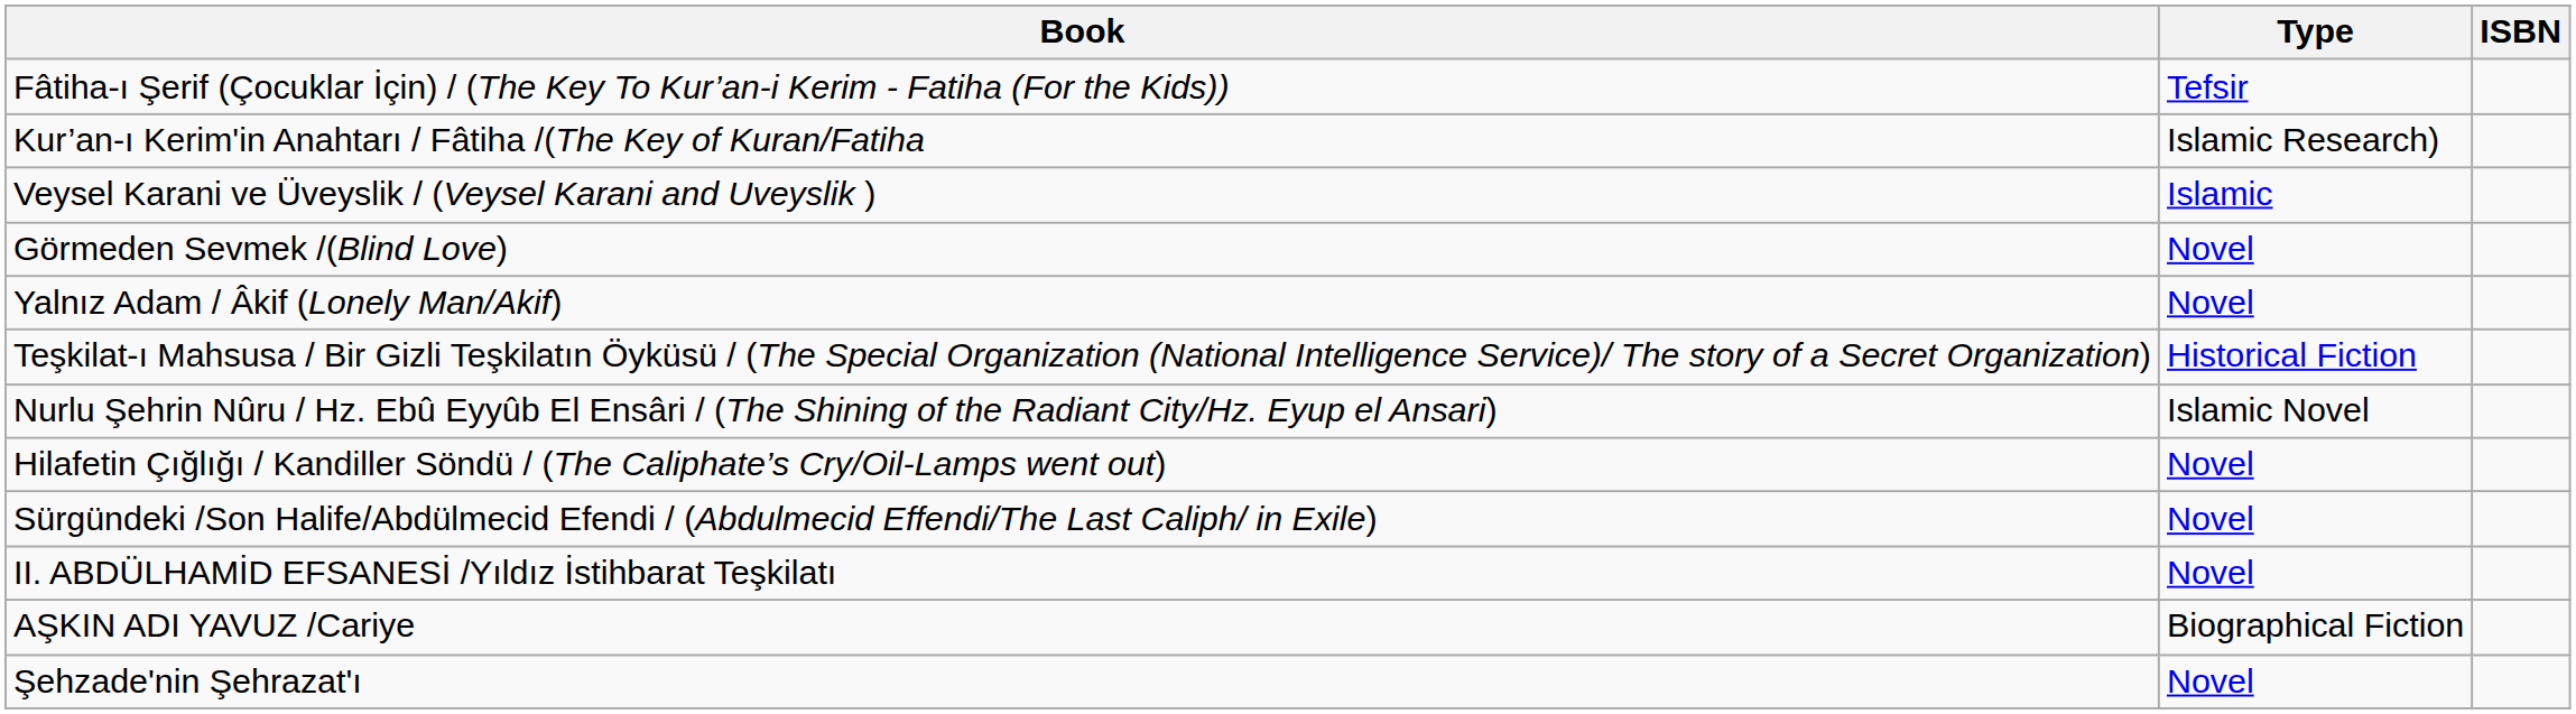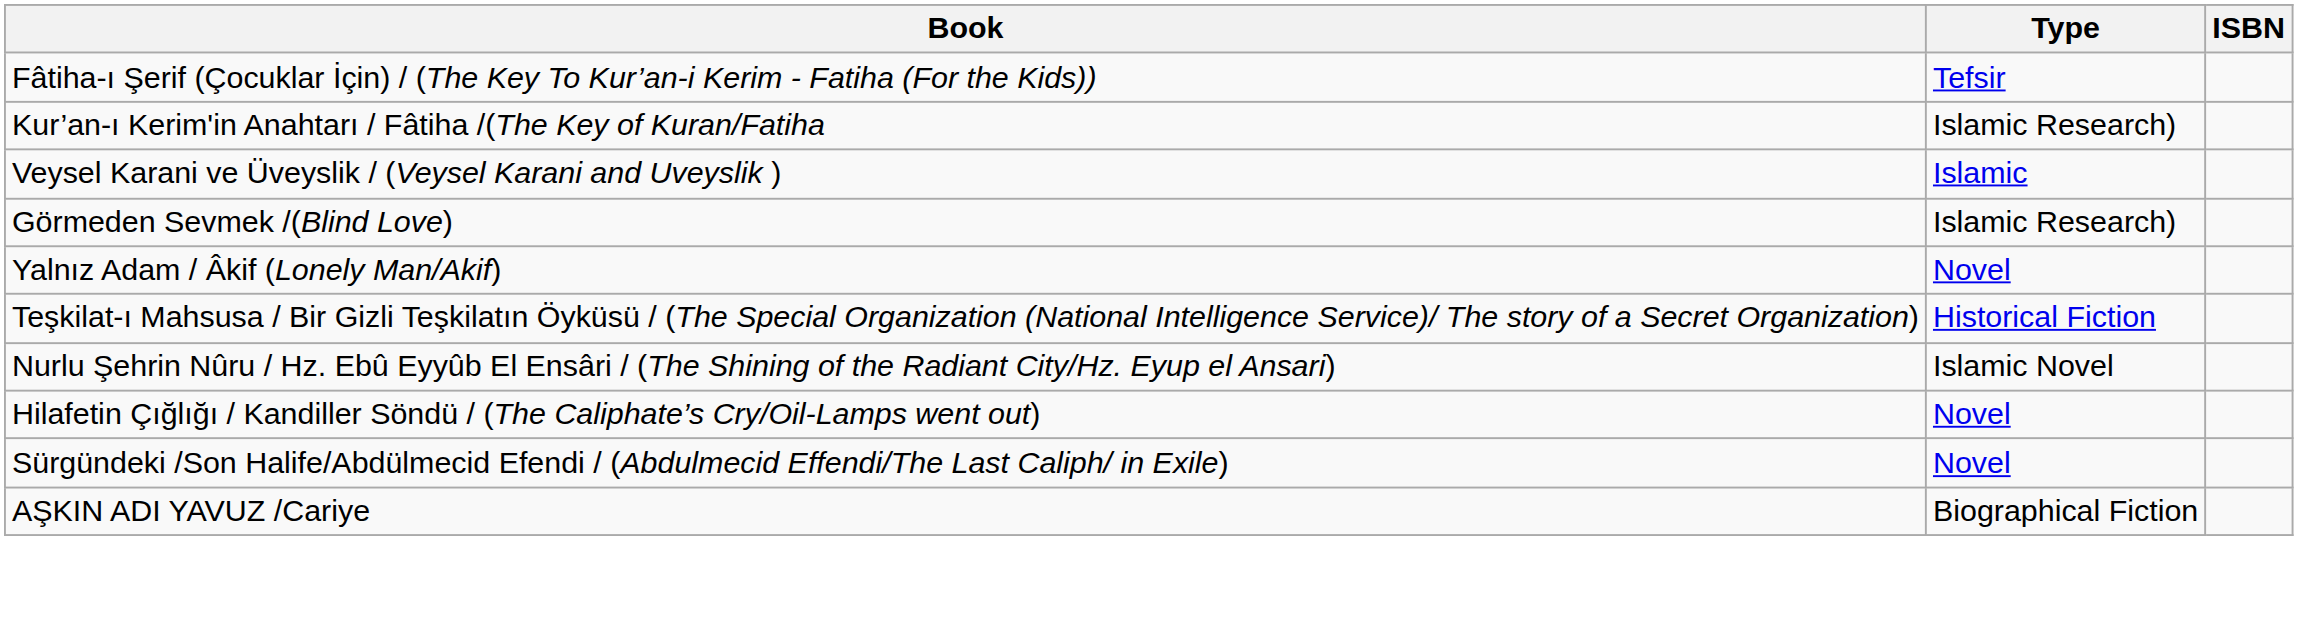 <table class="wikitable">
 <tr>
 <th>Book</th>
 <th>Type</th>
 <th>ISBN</th>
 </tr>
 <tr>
 <td>Fâtiha-ı Şerif (Çocuklar İçin) / (<em>The Key To Kur’an-i Kerim - Fatiha (For the Kids))</em></td>
 <td><a href='#'>Tefsir</a></td>
 <td></td>
 </tr>
 <tr>
 <td>Kur’an-ı Kerim'in Anahtarı / Fâtiha /(<em>The Key of Kuran/Fatiha</em></td>
 <td>Islamic Research)</td>
 <td></td>
 </tr>
 <tr>
 <td>Veysel Karani ve Üveyslik  / (<em>Veysel Karani and Uveyslik </em>)</td>
 <td><a href='#'>Islamic</a></td>
 <td></td>
 </tr>
 <tr>
 <td>Görmeden Sevmek /(<em>Blind Love</em>)</td>
-<td><a href='#'>Novel</a></td>
+<td>Islamic Research)</td>
 <td></td>
 </tr>
 <tr>
 <td>Yalnız Adam / Âkif (<em>Lonely Man/Akif</em>)</td>
 <td><a href='#'>Novel</a></td>
 <td></td>
 </tr>
 <tr>
 <td>Teşkilat-ı Mahsusa / Bir Gizli Teşkilatın Öyküsü / (<em>The Special Organization (National Intelligence Service)/ The story of a Secret Organization</em>)</td>
 <td><a href='#'>Historical Fiction</a></td>
 <td></td>
 </tr>
 <tr>
 <td>Nurlu Şehrin Nûru / Hz. Ebû Eyyûb El Ensâri / (<em>The Shining of the Radiant City/Hz. Eyup el Ansari</em>)</td>
 <td>Islamic Novel</td>
 <td></td>
 </tr>
 <tr>
 <td>Hilafetin Çığlığı / Kandiller Söndü / (<em>The Caliphate’s Cry/Oil-Lamps went out</em>)</td>
 <td><a href='#'>Novel</a></td>
 <td></td>
 </tr>
 <tr>
 <td>Sürgündeki /Son Halife/Abdülmecid Efendi / (<em>Abdulmecid Effendi/The Last Caliph/ in Exile</em>)</td>
 <td><a href='#'>Novel</a></td>
 <td></td>
 </tr>
 <tr>
-<td>II. ABDÜLHAMİD EFSANESİ /Yıldız İstihbarat Teşkilatı</td>
-<td><a href='#'>Novel</a></td>
-<td></td>
-</tr>
-<tr>
 <td>AŞKIN ADI YAVUZ /Cariye</td>
 <td>Biographical Fiction</td>
 <td></td>
 </tr>
-<tr>
-<td>Şehzade'nin Şehrazat'ı</td>
-<td><a href='#'>Novel</a></td>
-<td></td>
-</tr>
 </table>
